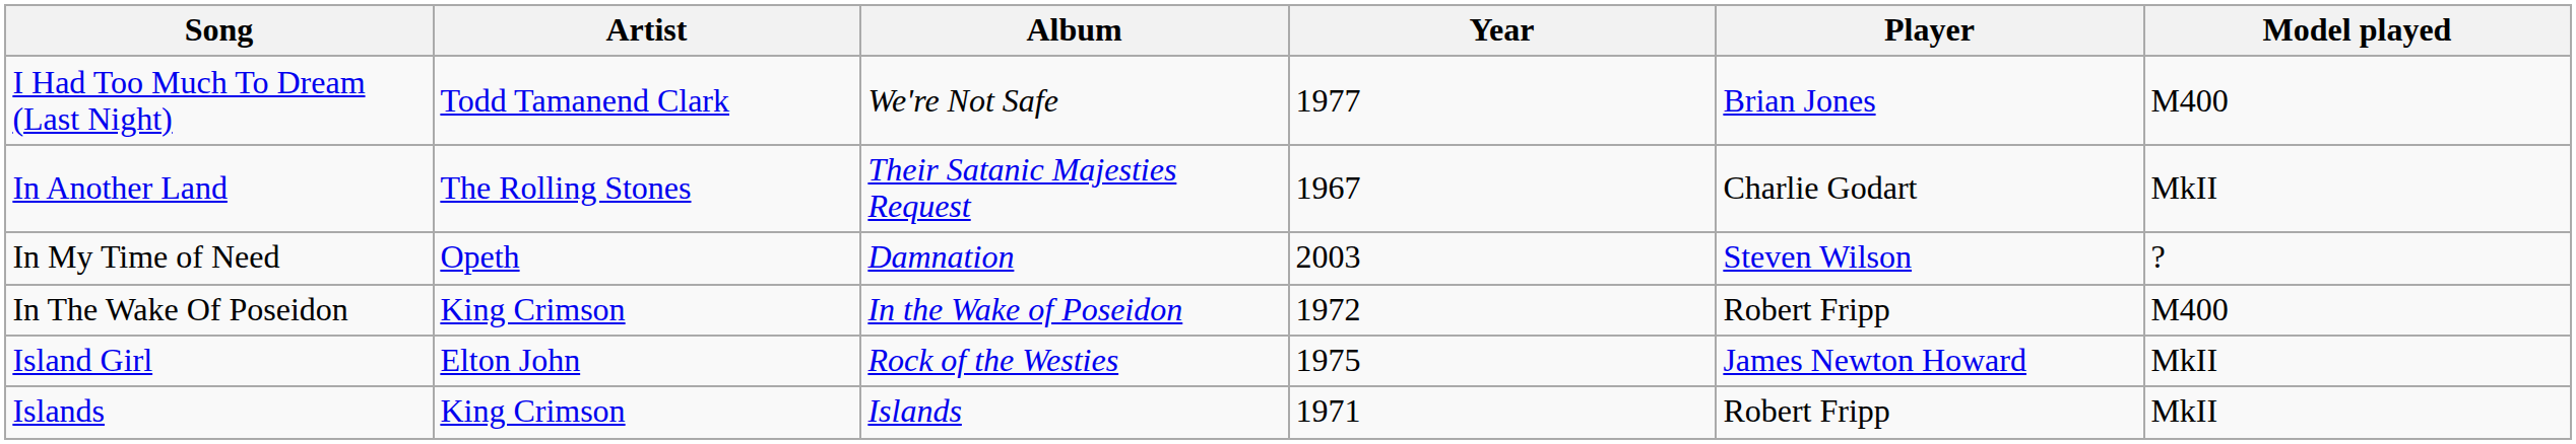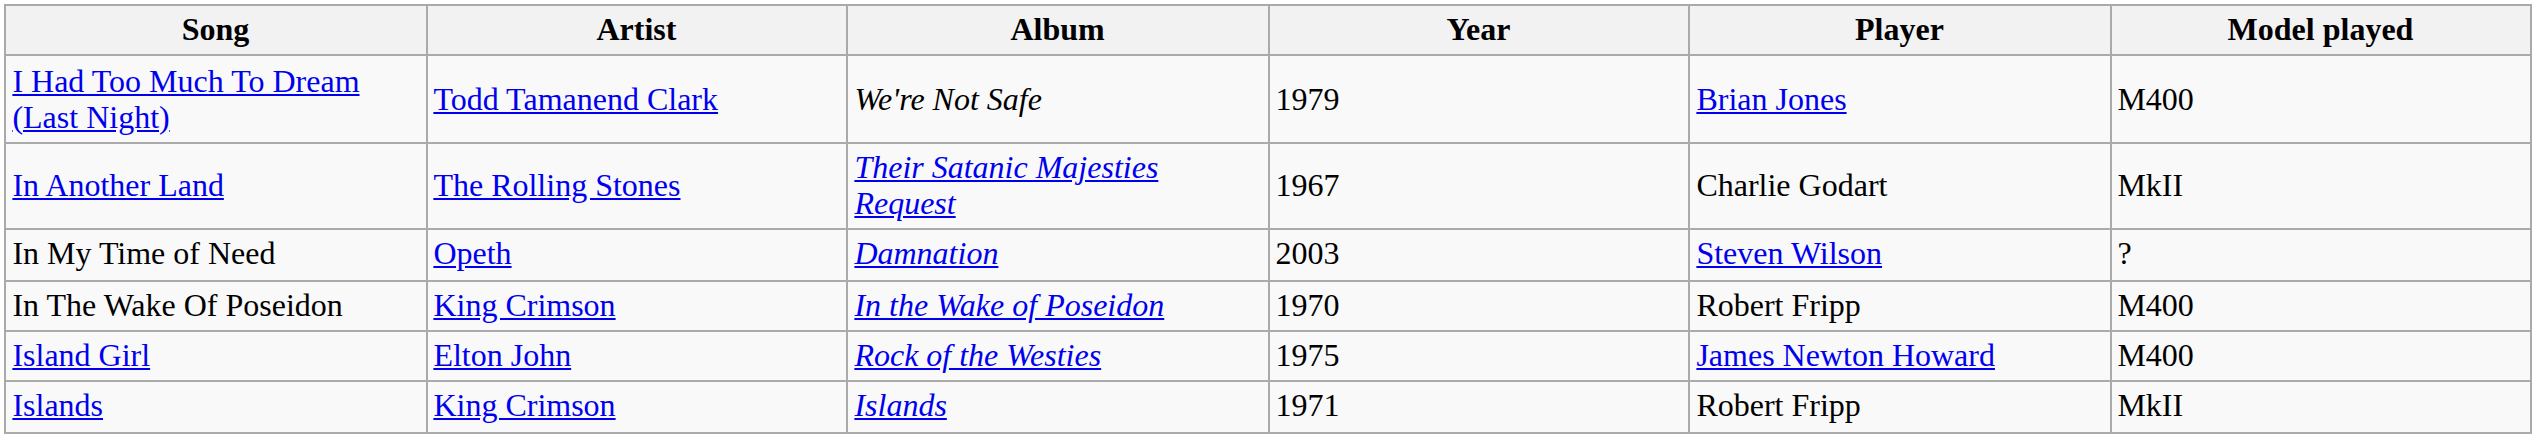 <table class="wikitable" style="width:100%">
 <tr>
 <th style="width:100px;">Song</th>
 <th style="width:100px;">Artist</th>
 <th style="width:100px;">Album</th>
 <th style="width:100px;">Year</th>
 <th style="width:100px;">Player</th>
 <th style="width:100px;">Model played</th>
 </tr>
 <tr>
 <td><a href='#'>I Had Too Much To Dream (Last Night)</a></td>
 <td><a href='#'>Todd Tamanend Clark</a></td>
 <td><em>We're Not Safe</em></td>
-<td>1977</td>
+<td>1979</td>
 <td><a href='#'>Brian Jones</a></td>
 <td>M400</td>
 </tr>
 <tr>
 <td><a href='#'>In Another Land</a></td>
 <td><a href='#'>The Rolling Stones</a></td>
 <td><em><a href='#'>Their Satanic Majesties Request</a></em></td>
 <td>1967</td>
 <td>Charlie Godart</td>
 <td>MkII</td>
 </tr>
 <tr>
 <td>In My Time of Need</td>
 <td><a href='#'>Opeth</a></td>
 <td><em><a href='#'>Damnation</a></em></td>
 <td>2003</td>
 <td><a href='#'>Steven Wilson</a></td>
 <td>?</td>
 </tr>
 <tr>
 <td>In The Wake Of Poseidon</td>
 <td><a href='#'>King Crimson</a></td>
 <td><em><a href='#'>In the Wake of Poseidon</a></em></td>
-<td>1972</td>
+<td>1970</td>
 <td>Robert Fripp</td>
 <td>M400</td>
 </tr>
 <tr>
 </tr>
 <tr>
 <td><a href='#'>Island Girl</a></td>
 <td><a href='#'>Elton John</a></td>
 <td><em><a href='#'>Rock of the Westies</a></em></td>
 <td>1975</td>
 <td><a href='#'>James Newton Howard</a></td>
-<td>MkII</td>
+<td>M400</td>
 </tr>
 <tr>
 </tr>
 <tr>
 <td><a href='#'> Islands</a></td>
 <td><a href='#'>King Crimson</a></td>
 <td><em><a href='#'> Islands</a></em></td>
 <td>1971</td>
 <td>Robert Fripp</td>
 <td>MkII</td>
 </tr>
 <tr>
 </tr>
 </table>
